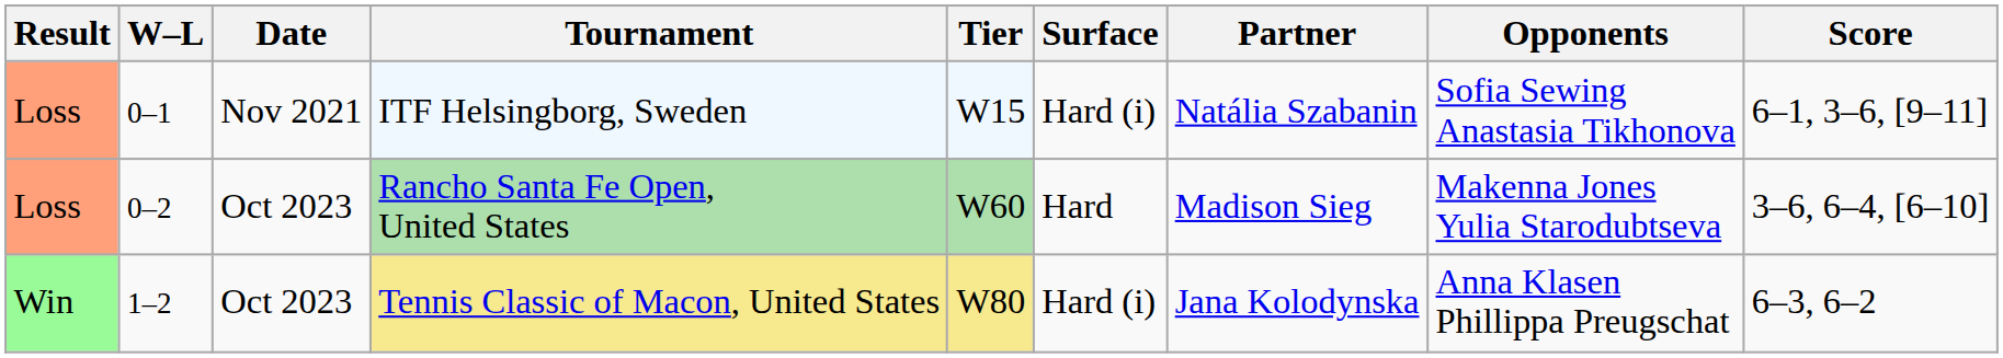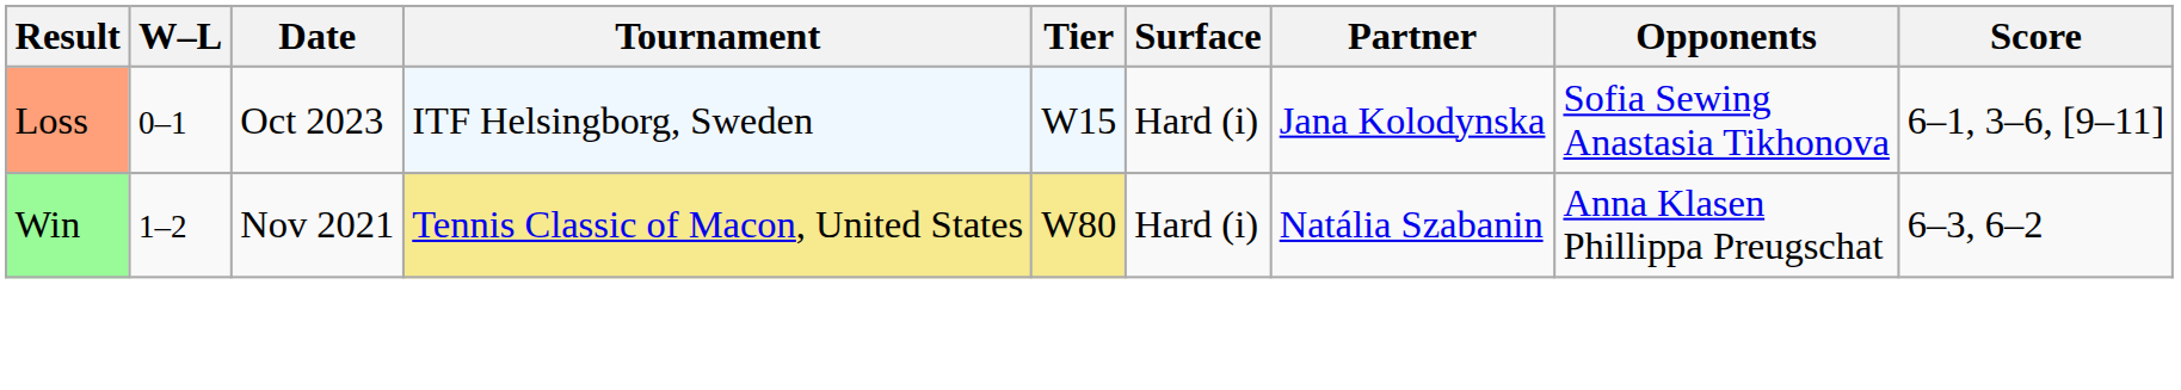 <table class="sortable wikitable">
 <tr>
 <th>Result</th>
 <th class="unsortable">W–L</th>
 <th>Date</th>
 <th>Tournament</th>
 <th>Tier</th>
 <th>Surface</th>
 <th>Partner</th>
 <th>Opponents</th>
 <th class="unsortable">Score</th>
 </tr>
 <tr>
 <td style="background:#ffa07a;">Loss</td>
 <td><small>0–1</small></td>
-<td>Nov 2021</td>
+<td>Oct 2023</td>
 <td style="background:#f0f8ff;">ITF Helsingborg, Sweden</td>
 <td style="background:#f0f8ff;">W15</td>
 <td>Hard (i)</td>
-<td> <a href='#'>Natália Szabanin</a></td>
+<td> <a href='#'>Jana Kolodynska</a></td>
 <td> <a href='#'>Sofia Sewing</a> <br>  <a href='#'>Anastasia Tikhonova</a></td>
 <td>6–1, 3–6, [9–11]</td>
 </tr>
 <tr>
-<td style="background:#ffa07a;">Loss</td>
-<td><small>0–2</small></td>
-<td>Oct 2023</td>
-<td style="background:#addfad;"><a href='#'>Rancho Santa Fe Open</a>, <br>United States</td>
-<td style="background:#addfad;">W60</td>
-<td>Hard</td>
-<td> <a href='#'>Madison Sieg</a></td>
-<td> <a href='#'>Makenna Jones</a> <br>  <a href='#'>Yulia Starodubtseva</a></td>
-<td>3–6, 6–4, [6–10]</td>
-</tr>
-<tr>
 <td style="background:#98fb98;">Win</td>
 <td><small>1–2</small></td>
-<td>Oct 2023</td>
+<td>Nov 2021</td>
 <td style="background:#f7e98e;"><a href='#'>Tennis Classic of Macon</a>, United States</td>
 <td style="background:#f7e98e;">W80</td>
 <td>Hard (i)</td>
-<td> <a href='#'>Jana Kolodynska</a></td>
+<td> <a href='#'>Natália Szabanin</a></td>
 <td> <a href='#'>Anna Klasen</a> <br>  Phillippa Preugschat</td>
 <td>6–3, 6–2</td>
 </tr>
 </table>
